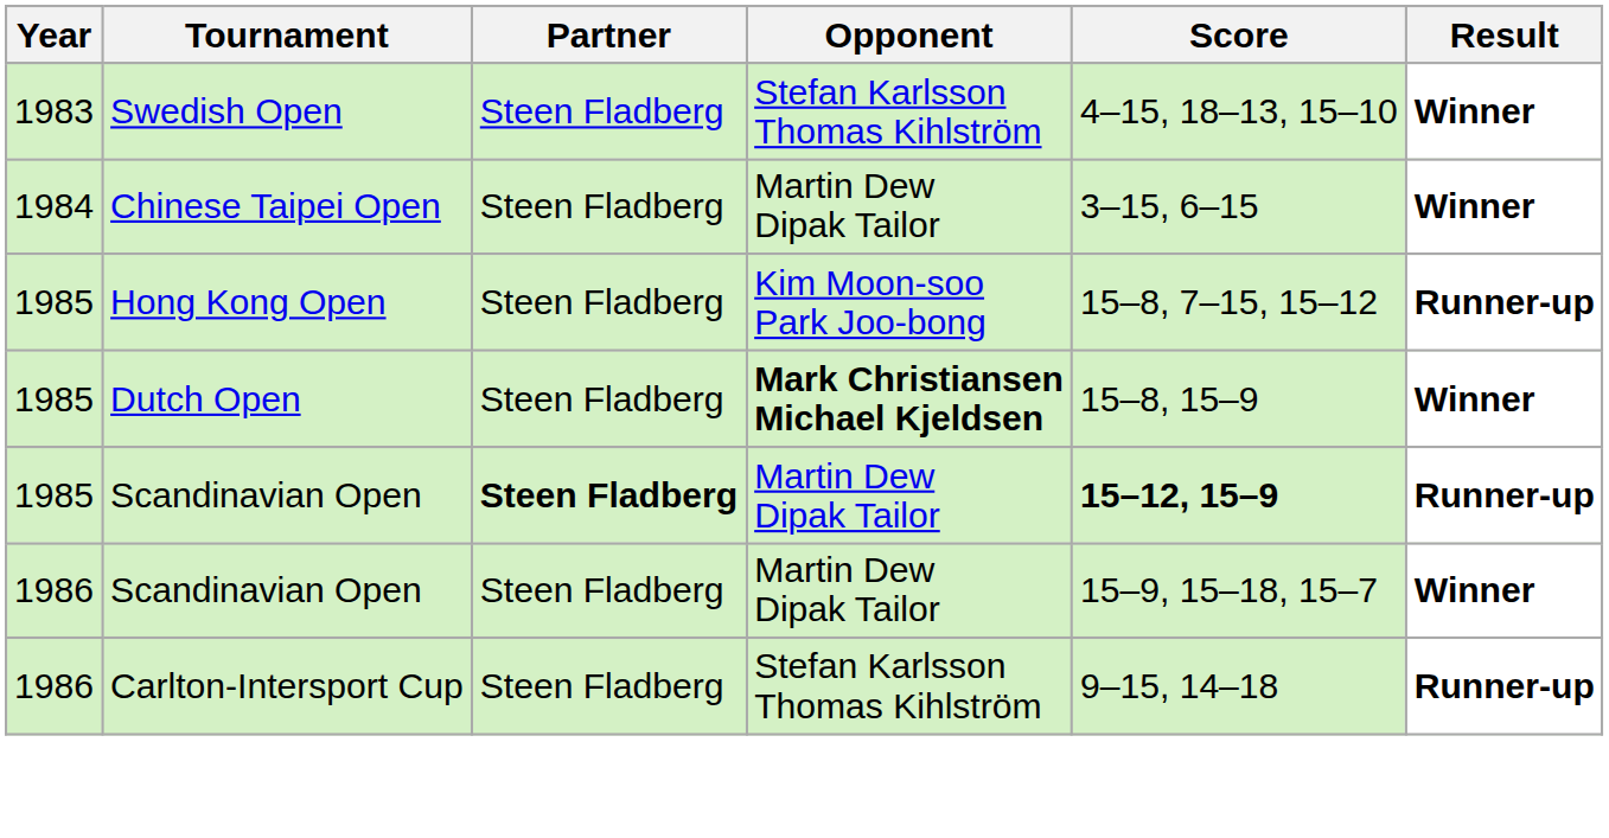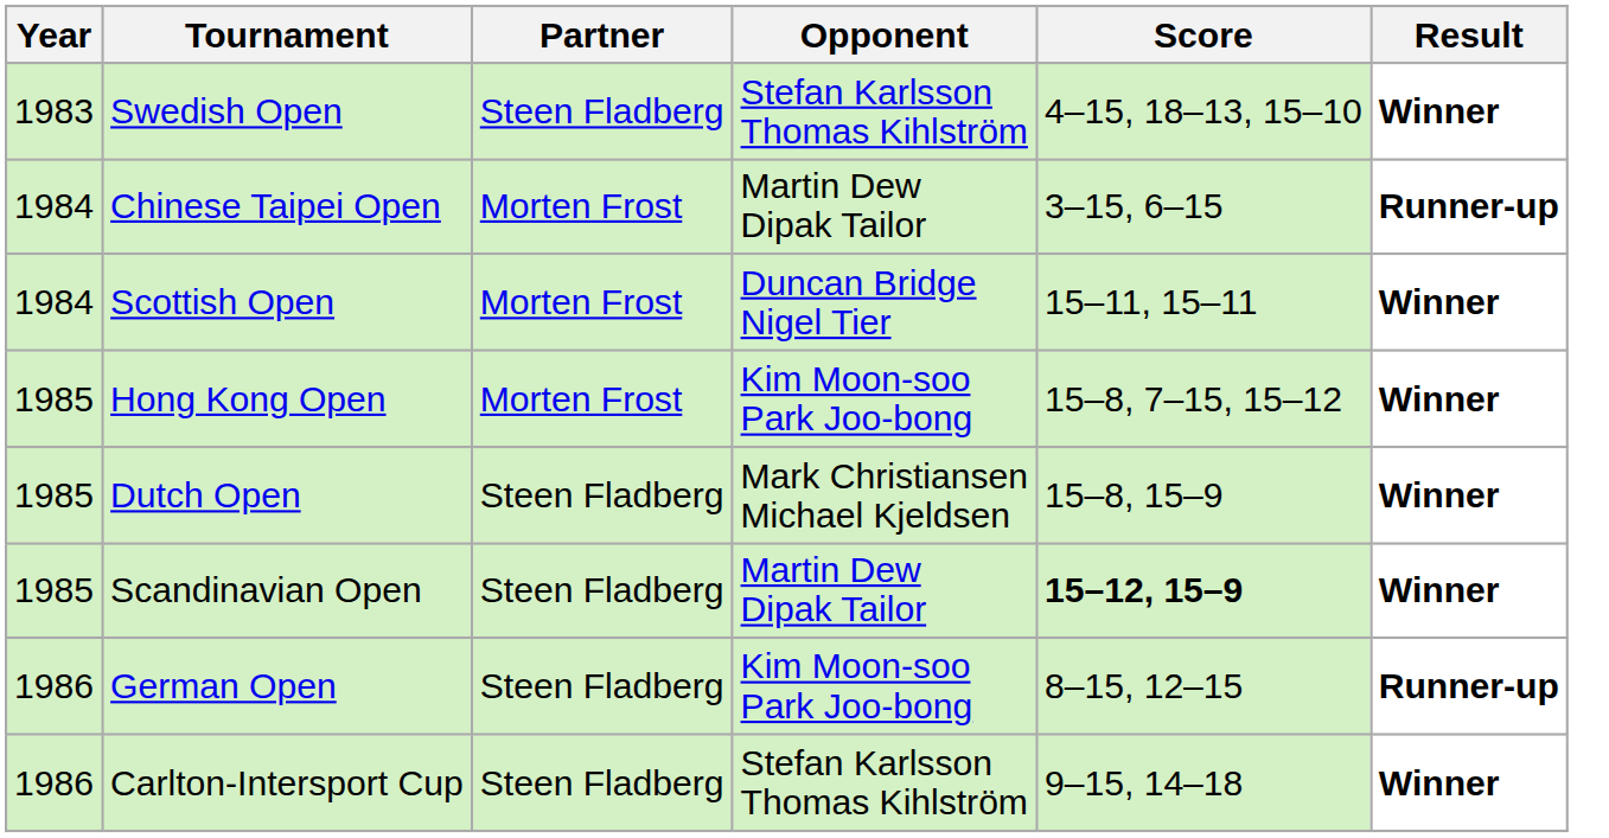 <table class="sortable wikitable" style="font-size: 90%;">
 <tr>
 <th>Year</th>
 <th>Tournament</th>
 <th>Partner</th>
 <th>Opponent</th>
 <th>Score</th>
 <th>Result</th>
 </tr>
 <tr style="background:#D4F1C5">
 <td align="center">1983</td>
 <td><a href='#'>Swedish Open</a></td>
 <td> <a href='#'>Steen Fladberg</a></td>
 <td> <a href='#'>Stefan Karlsson</a><br> <a href='#'>Thomas Kihlström</a></td>
 <td>4–15, 18–13, 15–10</td>
 <td style="text-align:left; background:white"> <strong>Winner</strong></td>
 </tr>
 <tr style="background:#D4F1C5">
 <td align="center">1984</td>
 <td><a href='#'>Chinese Taipei Open</a></td>
-<td> Steen Fladberg</td>
+<td> <a href='#'>Morten Frost</a></td>
 <td> Martin Dew<br> Dipak Tailor</td>
 <td>3–15, 6–15</td>
+<td style="text-align:left; background:white"> <strong>Runner-up</strong></td>
+</tr>
+<tr style="background:#D4F1C5">
+<td align="center">1984</td>
+<td><a href='#'>Scottish Open</a></td>
+<td> <a href='#'>Morten Frost</a></td>
+<td> <a href='#'>Duncan Bridge</a><br> <a href='#'>Nigel Tier</a></td>
+<td>15–11, 15–11</td>
 <td style="text-align:left; background:white"> <strong>Winner</strong></td>
 </tr>
 <tr style="background:#D4F1C5">
 <td align="center">1985</td>
 <td><a href='#'>Hong Kong Open</a></td>
-<td> Steen Fladberg</td>
+<td> <a href='#'>Morten Frost</a></td>
 <td> <a href='#'>Kim Moon-soo</a><br> <a href='#'>Park Joo-bong</a></td>
 <td>15–8, 7–15, 15–12</td>
-<td style="text-align:left; background:white"> <strong>Runner-up</strong></td>
+<td style="text-align:left; background:white"> <strong>Winner</strong></td>
 </tr>
 <tr style="background:#D4F1C5">
 <td align="center">1985</td>
 <td><a href='#'>Dutch Open</a></td>
 <td> Steen Fladberg</td>
-<td><strong> Mark Christiansen<br> Michael Kjeldsen</strong></td>
+<td> Mark Christiansen<br> Michael Kjeldsen</td>
 <td>15–8, 15–9</td>
 <td style="text-align:left; background:white"> <strong>Winner</strong></td>
 </tr>
 <tr style="background:#D4F1C5">
 <td align="center">1985</td>
 <td>Scandinavian Open</td>
-<td><strong> Steen Fladberg</strong></td>
+<td> Steen Fladberg</td>
 <td> <a href='#'>Martin Dew</a><br> <a href='#'>Dipak Tailor</a></td>
 <td><strong>15–12, 15–9</strong></td>
-<td style="text-align:left; background:white"> <strong>Runner-up</strong></td>
+<td style="text-align:left; background:white"> <strong>Winner</strong></td>
 </tr>
 <tr style="background:#D4F1C5">
 <td align="center">1986</td>
-<td>Scandinavian Open</td>
+<td><a href='#'>German Open</a></td>
 <td> Steen Fladberg</td>
-<td> Martin Dew<br> Dipak Tailor</td>
-<td>15–9, 15–18, 15–7</td>
-<td style="text-align:left; background:white"> <strong>Winner</strong></td>
+<td> <a href='#'>Kim Moon-soo</a><br> <a href='#'>Park Joo-bong</a></td>
+<td>8–15, 12–15</td>
+<td style="text-align:left; background:white"> <strong>Runner-up</strong></td>
 </tr>
 <tr style="background:#D4F1C5">
 <td align="center">1986</td>
 <td>Carlton-Intersport Cup</td>
 <td> Steen Fladberg</td>
 <td> Stefan Karlsson<br> Thomas Kihlström</td>
 <td>9–15, 14–18</td>
-<td style="text-align:left; background:white"> <strong>Runner-up</strong></td>
+<td style="text-align:left; background:white"> <strong>Winner</strong></td>
 </tr>
 </table>
